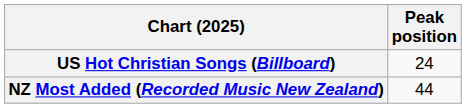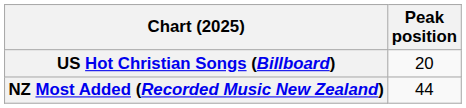 <table class="wikitable sortable plainrowheaders" style="text-align:center">
 <tr>
 <th scope="col">Chart (2025)</th>
 <th scope="col">Peak<br>position</th>
 </tr>
 <tr>
 <th scope="row">US <a href='#'>Hot Christian Songs</a> (<em><a href='#'>Billboard</a></em>)</th>
-<td>24</td>
+<td>20</td>
 </tr>
 <tr>
 <th scope="row">NZ <a href='#'>Most Added</a> (<em><a href='#'>Recorded Music New Zealand</a></em>)</th>
 <td>44</td>
 </tr>
 </table>
